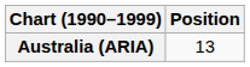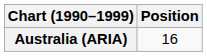 <table class="wikitable plainrowheaders" style="text-align:center">
 <tr>
 <th scope="col">Chart (1990–1999)</th>
 <th scope="col">Position</th>
 </tr>
 <tr>
 <th scope="row">Australia (ARIA)</th>
-<td>13</td>
+<td>16</td>
 </tr>
 </table>
